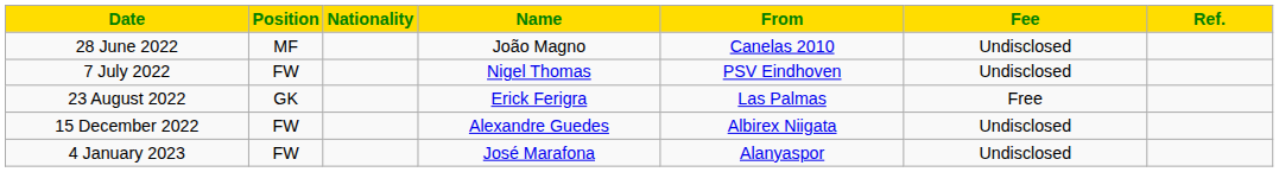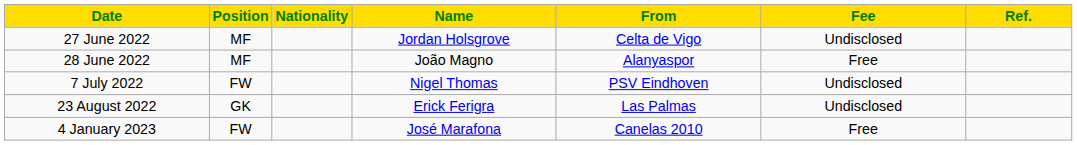 <table class="wikitable"  style="text-align:center; font-size:90%; ">
 <tr>
 <th style="background:#FFDD00; color:green; width:200px;">Date</th>
 <th style="background:#FFDD00; color:green; width:50px;">Position</th>
 <th style="background:#FFDD00; color:green; width:50px;">Nationality</th>
 <th style="background:#FFDD00; color:green; width:200px;">Name</th>
 <th style="background:#FFDD00; color:green; width:200px;">From</th>
 <th style="background:#FFDD00; color:green; width:200px;">Fee</th>
 <th style="background:#FFDD00; color:green; width:100px;">Ref.</th>
 </tr>
 <tr>
+<td>27 June 2022</td>
+<td>MF</td>
+<td></td>
+<td><a href='#'>Jordan Holsgrove</a></td>
+<td><a href='#'>Celta de Vigo</a></td>
+<td>Undisclosed</td>
+<td></td>
+</tr>
+<tr>
 <td>28 June 2022</td>
 <td>MF</td>
 <td></td>
 <td>João Magno</td>
-<td><a href='#'>Canelas 2010</a></td>
-<td>Undisclosed</td>
+<td><a href='#'>Alanyaspor</a></td>
+<td>Free</td>
 <td></td>
 </tr>
 <tr>
 <td>7 July 2022</td>
 <td>FW</td>
 <td></td>
 <td><a href='#'>Nigel Thomas</a></td>
 <td><a href='#'>PSV Eindhoven</a></td>
 <td>Undisclosed</td>
 <td></td>
 </tr>
 <tr>
 <td>23 August 2022</td>
 <td>GK</td>
 <td></td>
 <td><a href='#'>Erick Ferigra</a></td>
 <td><a href='#'>Las Palmas</a></td>
-<td>Free</td>
-<td></td>
-</tr>
-<tr>
-<td>15 December 2022</td>
-<td>FW</td>
-<td></td>
-<td><a href='#'>Alexandre Guedes</a></td>
-<td><a href='#'>Albirex Niigata</a></td>
 <td>Undisclosed</td>
 <td></td>
 </tr>
 <tr>
 <td>4 January 2023</td>
 <td>FW</td>
 <td></td>
 <td><a href='#'>José Marafona</a></td>
-<td><a href='#'>Alanyaspor</a></td>
-<td>Undisclosed</td>
+<td><a href='#'>Canelas 2010</a></td>
+<td>Free</td>
 <td></td>
 </tr>
 </table>
